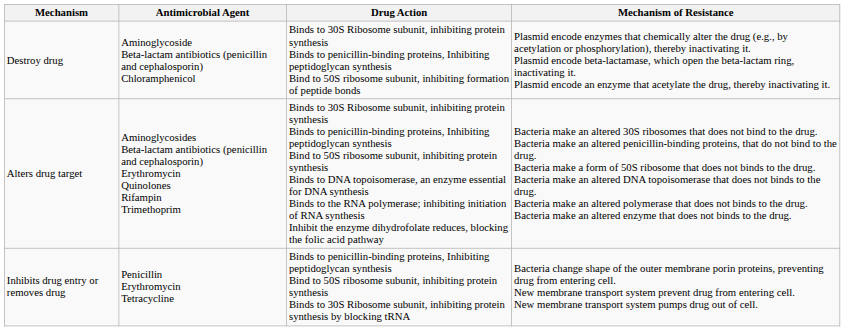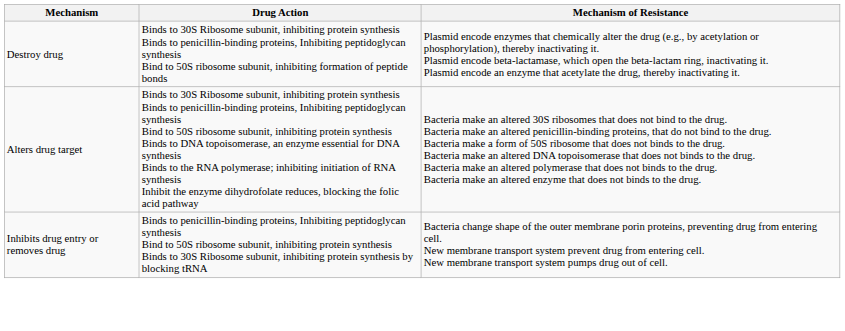 <table class="wikitable">
 <tr>
 <th>Mechanism</th>
-<th>Antimicrobial Agent</th>
 <th>Drug Action</th>
 <th>Mechanism of Resistance</th>
 </tr>
 <tr>
 <td>Destroy drug</td>
-<td>Aminoglycoside<br>Beta-lactam antibiotics (penicillin and cephalosporin)<br>Chloramphenicol</td>
 <td>Binds to 30S Ribosome subunit, inhibiting protein synthesis<br>Binds to penicillin-binding proteins, Inhibiting peptidoglycan synthesis<br>Bind to 50S ribosome subunit, inhibiting formation of peptide bonds</td>
 <td>Plasmid encode enzymes that chemically alter the drug (e.g., by acetylation or phosphorylation), thereby inactivating it.<br>Plasmid encode beta-lactamase, which open the beta-lactam ring, inactivating it.<br>Plasmid encode an enzyme that acetylate the drug, thereby inactivating it.</td>
 </tr>
 <tr>
 <td>Alters drug target</td>
-<td>Aminoglycosides<br>Beta-lactam antibiotics (penicillin and cephalosporin)<br>Erythromycin<br>Quinolones<br>Rifampin<br>Trimethoprim</td>
 <td>Binds to 30S Ribosome subunit, inhibiting protein synthesis<br>Binds to penicillin-binding proteins, Inhibiting peptidoglycan synthesis<br>Bind to 50S ribosome subunit, inhibiting protein synthesis<br>Binds to DNA topoisomerase, an enzyme essential for DNA synthesis<br>Binds to the RNA polymerase; inhibiting initiation of RNA synthesis<br>Inhibit the enzyme dihydrofolate reduces, blocking the folic acid pathway</td>
 <td>Bacteria make an altered 30S ribosomes that does not bind to the drug.<br>Bacteria make an altered penicillin-binding proteins, that do not bind to the drug.<br>Bacteria make a form of 50S ribosome that does not binds to the drug.<br>Bacteria make an altered DNA topoisomerase that does not binds to the drug.<br>Bacteria make an altered polymerase that does not binds to the drug.<br>Bacteria make an altered enzyme that does not binds to the drug.</td>
 </tr>
 <tr>
 <td>Inhibits drug entry or removes drug</td>
-<td>Penicillin<br>Erythromycin<br>Tetracycline</td>
 <td>Binds to penicillin-binding proteins, Inhibiting peptidoglycan synthesis<br>Bind to 50S ribosome subunit, inhibiting protein synthesis<br>Binds to 30S Ribosome subunit, inhibiting protein synthesis by blocking tRNA</td>
 <td>Bacteria change shape of the outer membrane porin proteins, preventing drug from entering cell.<br>New membrane transport system prevent drug from entering cell.<br>New membrane transport system pumps drug out of cell.</td>
 </tr>
 </table>
